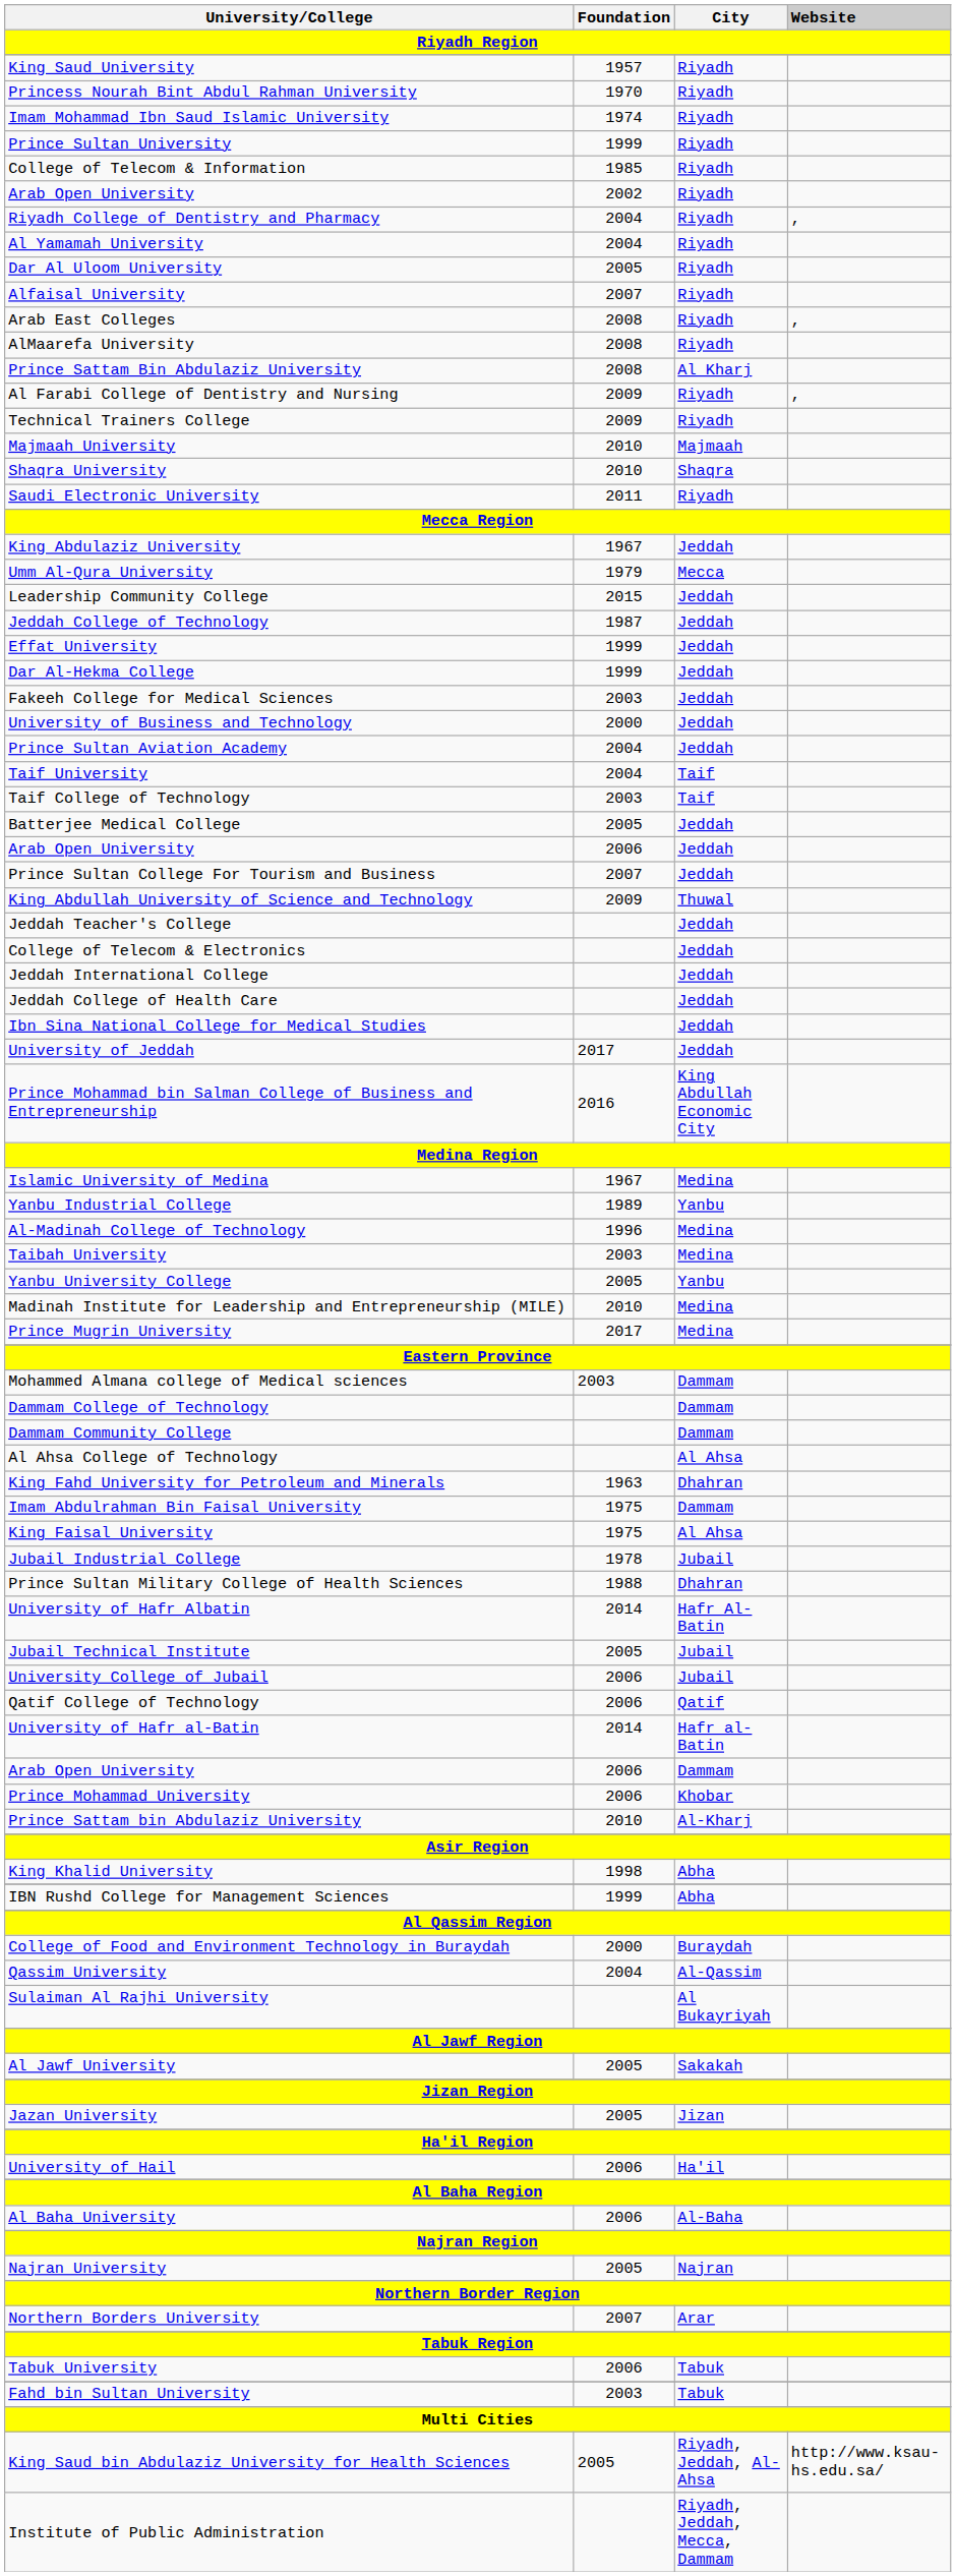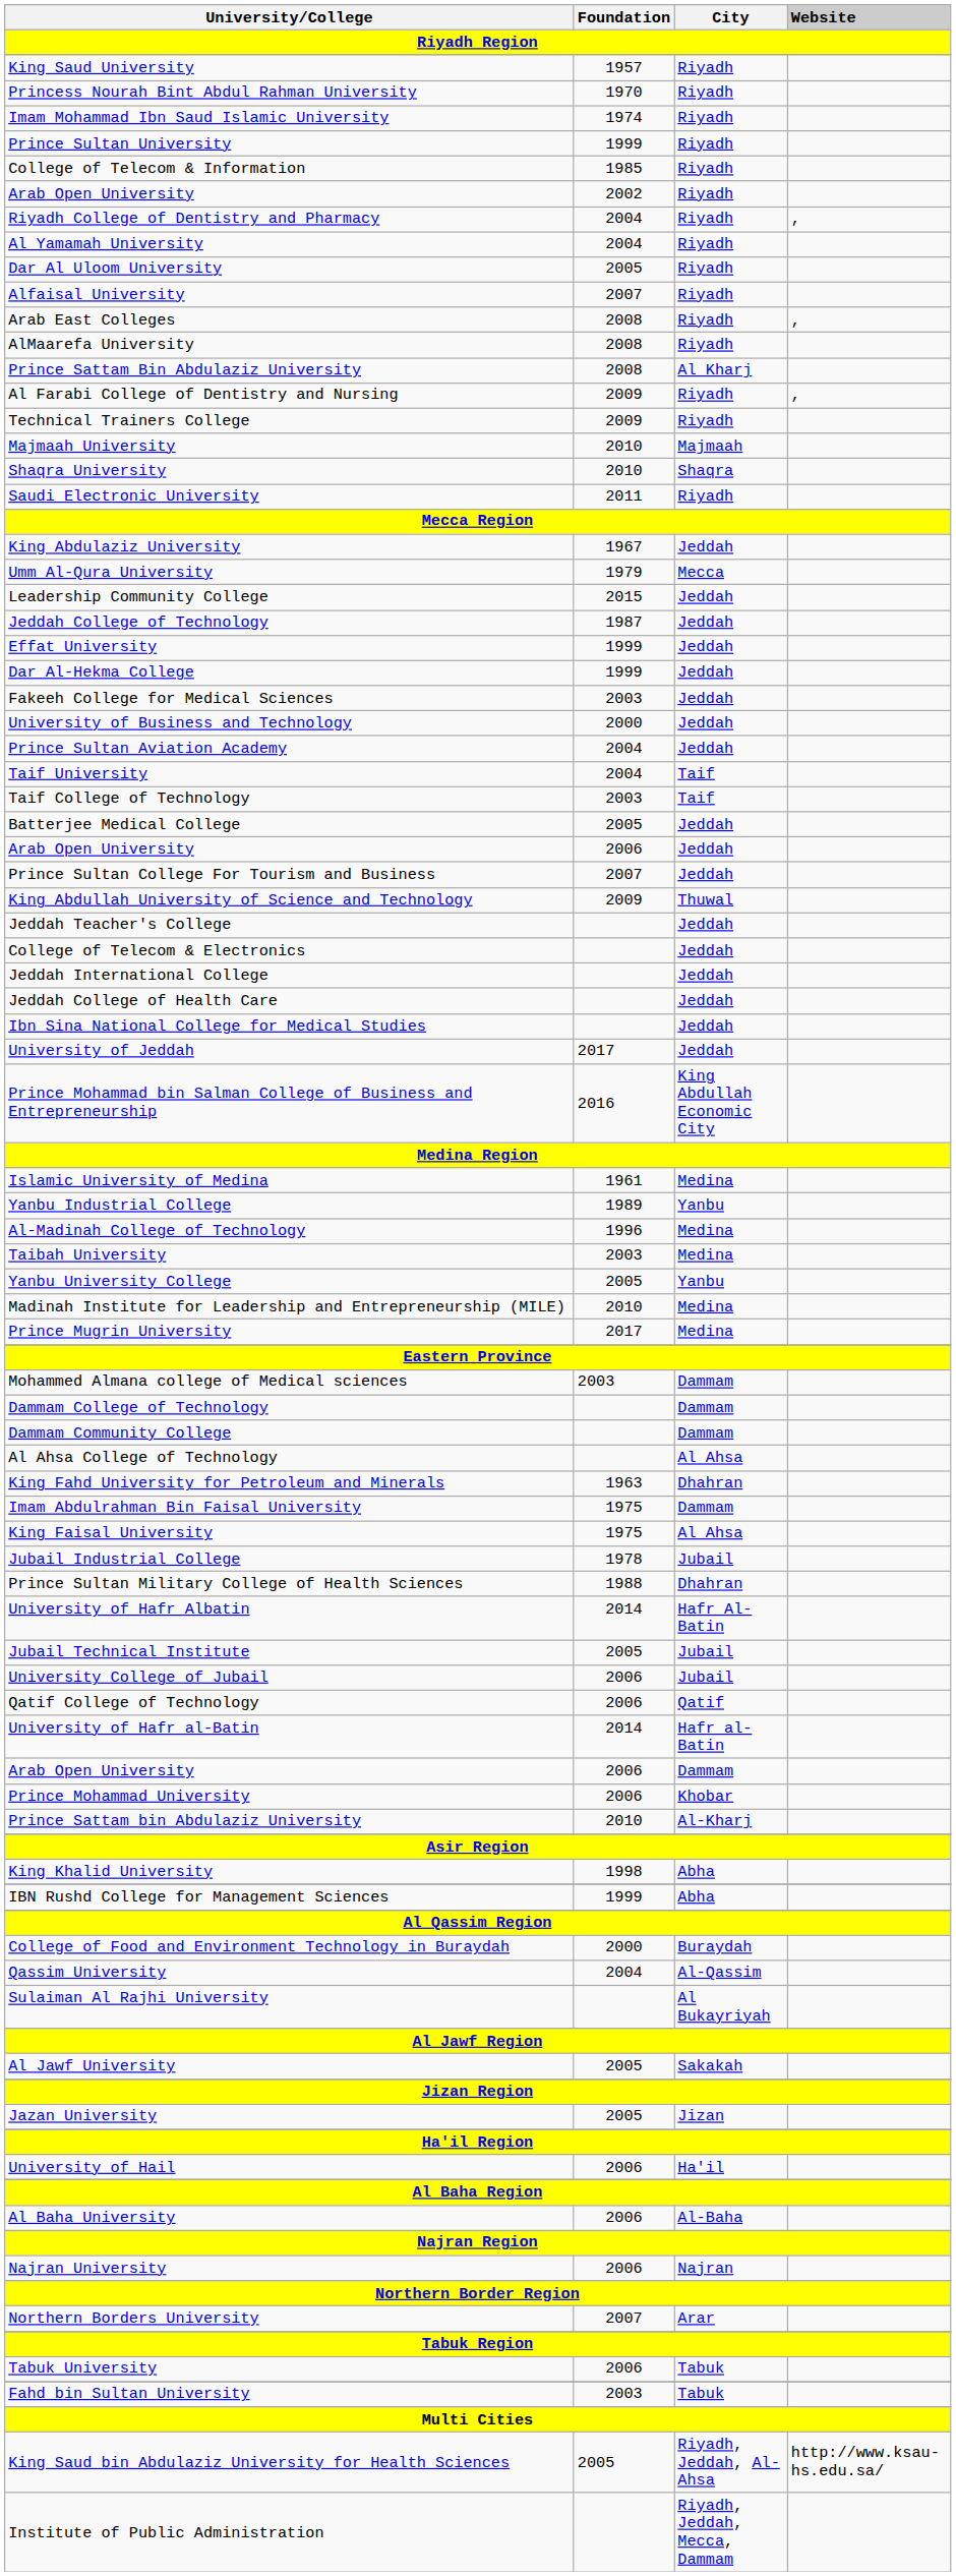 <table class="wikitable" width=90%">
 <tr bgcolor="#cccccc">
 <th>University/College</th>
 <th>Foundation</th>
 <th>City</th>
 <td><strong>Website</strong></td>
 </tr>
 <tr>
 <th colspan="4" style="background: yellow;border-top: 1px solid #aaaaaa;border-bottom: 1px solid #aaaaaa"><span><a href='#'>Riyadh Region</a></span></th>
 </tr>
 <tr>
 </tr>
 <tr valign="top">
 <td nowrap align=left><a href='#'>King Saud University</a></td>
 <td align="center">1957</td>
 <td><a href='#'>Riyadh</a></td>
 <td></td>
 </tr>
 <tr valign="top">
 <td nowrap="" align="left"><a href='#'>Princess Nourah Bint Abdul Rahman University</a></td>
 <td align="center">1970</td>
 <td><a href='#'>Riyadh</a></td>
 <td></td>
 </tr>
 <tr valign="top">
 <td nowrap align=left><a href='#'>Imam Mohammad Ibn Saud Islamic University</a></td>
 <td align="center">1974</td>
 <td><a href='#'>Riyadh</a></td>
 <td></td>
 </tr>
 <tr valign="top">
 <td nowrap align=left><a href='#'>Prince Sultan University</a></td>
 <td align="center">1999</td>
 <td><a href='#'>Riyadh</a></td>
 <td></td>
 </tr>
 <tr>
 <td>College of Telecom & Information</td>
 <td align="center">1985</td>
 <td><a href='#'>Riyadh</a></td>
 <td></td>
 </tr>
 <tr valign="top" five>
 <td nowrap="" align="left"><a href='#'>Arab Open University</a></td>
 <td align="center">2002</td>
 <td><a href='#'>Riyadh</a></td>
 <td></td>
 </tr>
 <tr valign="top">
 <td nowrap="" align="left"><a href='#'>Riyadh College of Dentistry and Pharmacy</a></td>
 <td align="center">2004</td>
 <td><a href='#'>Riyadh</a></td>
 <td>,</td>
 </tr>
 <tr valign="top">
 <td nowrap="" align="left"><a href='#'>Al Yamamah University</a></td>
 <td align="center">2004</td>
 <td><a href='#'>Riyadh</a></td>
 <td></td>
 </tr>
 <tr valign="top">
 <td nowrap="" align="left"><a href='#'>Dar Al Uloom University</a></td>
 <td align="center">2005</td>
 <td><a href='#'>Riyadh</a></td>
 <td></td>
 </tr>
 <tr valign="top">
 <td nowrap="" align="left"><a href='#'>Alfaisal University</a></td>
 <td align="center">2007</td>
 <td><a href='#'>Riyadh</a></td>
 <td></td>
 </tr>
 <tr valign="top">
 <td nowrap align=left>Arab East Colleges</td>
 <td align="center">2008</td>
 <td><a href='#'>Riyadh</a></td>
 <td>,</td>
 </tr>
 <tr valign="top">
 <td nowrap align=left>AlMaarefa University</td>
 <td align="center">2008</td>
 <td><a href='#'>Riyadh</a></td>
 <td></td>
 </tr>
 <tr valign="top">
 <td nowrap align=left><a href='#'>Prince Sattam Bin Abdulaziz University</a></td>
 <td align="center">2008</td>
 <td><a href='#'>Al Kharj</a></td>
 <td></td>
 </tr>
 <tr valign="top">
 <td nowrap="" align="left">Al Farabi College of Dentistry and Nursing</td>
 <td align="center">2009</td>
 <td><a href='#'>Riyadh</a></td>
 <td>,</td>
 </tr>
 <tr valign="top">
 <td nowrap align=left>Technical Trainers College</td>
 <td align="center">2009</td>
 <td><a href='#'>Riyadh</a></td>
 <td></td>
 </tr>
 <tr valign="top">
 <td nowrap="" align="left"><a href='#'>Majmaah University</a></td>
 <td align="center">2010</td>
 <td><a href='#'>Majmaah</a></td>
 <td></td>
 </tr>
 <tr valign="top">
 <td nowrap="" align="left"><a href='#'>Shaqra University</a></td>
 <td align="center">2010</td>
 <td><a href='#'>Shaqra</a></td>
 <td></td>
 </tr>
 <tr valign="top">
 <td nowrap="" align="left"><a href='#'>Saudi Electronic University</a></td>
 <td align="center">2011</td>
 <td><a href='#'>Riyadh</a></td>
 <td></td>
 </tr>
 <tr>
 <th colspan="4" style="background: yellow;border-top: 1px solid #aaaaaa;border-bottom: 1px solid #aaaaaa"><span><a href='#'>Mecca Region</a></span></th>
 </tr>
 <tr valign="top"|- valign="top">
 <td nowrap="" align="left"><a href='#'>King Abdulaziz University</a></td>
 <td align="center">1967</td>
 <td><a href='#'>Jeddah</a></td>
 <td></td>
 </tr>
 <tr valign="top">
 <td nowrap="" align="left"><a href='#'>Umm Al-Qura University</a></td>
 <td align="center">1979</td>
 <td><a href='#'>Mecca</a></td>
 <td></td>
 </tr>
 <tr valign="top">
 <td nowrap="" align="left">Leadership Community College</td>
 <td align="center">2015</td>
 <td><a href='#'>Jeddah</a></td>
 <td></td>
 </tr>
 <tr valign="top">
 <td nowrap="" align="left"><a href='#'>Jeddah College of Technology</a></td>
 <td align="center">1987</td>
 <td><a href='#'>Jeddah</a></td>
 <td></td>
 </tr>
 <tr valign="top">
 <td nowrap="" align="left"><a href='#'>Effat University</a></td>
 <td align="center">1999</td>
 <td><a href='#'>Jeddah</a></td>
 <td></td>
 </tr>
 <tr valign="top">
 <td nowrap="" align="left"><a href='#'>Dar Al-Hekma College</a></td>
 <td align="center">1999</td>
 <td><a href='#'>Jeddah</a></td>
 <td></td>
 </tr>
 <tr valign="top">
 <td nowrap="" align="left">Fakeeh College for Medical Sciences</td>
 <td align="center">2003</td>
 <td><a href='#'>Jeddah</a></td>
 <td></td>
 </tr>
 <tr valign="top">
 <td nowrap="" align="left"><a href='#'>University of Business and Technology</a></td>
 <td align="center">2000</td>
 <td><a href='#'>Jeddah</a></td>
 <td></td>
 </tr>
 <tr valign="top">
 <td nowrap="" align="left"><a href='#'>Prince Sultan Aviation Academy</a></td>
 <td align="center">2004</td>
 <td><a href='#'>Jeddah</a></td>
 <td></td>
 </tr>
 <tr valign="top">
 <td nowrap="" align="left"><a href='#'>Taif University</a></td>
 <td align="center">2004</td>
 <td><a href='#'>Taif</a></td>
 <td></td>
 </tr>
 <tr>
 <td>Taif College of Technology</td>
 <td align="center">2003</td>
 <td><a href='#'>Taif</a></td>
 <td></td>
 </tr>
 <tr valign="top">
 <td nowrap="" align="left">Batterjee Medical College</td>
 <td align="center">2005</td>
 <td><a href='#'>Jeddah</a></td>
 <td></td>
 </tr>
 <tr valign="top">
 <td nowrap="" align="left"><a href='#'>Arab Open University</a></td>
 <td align="center">2006</td>
 <td><a href='#'>Jeddah</a></td>
 <td></td>
 </tr>
 <tr valign="top">
 <td nowrap="" align="left">Prince Sultan College For Tourism and Business</td>
 <td align="center">2007</td>
 <td><a href='#'>Jeddah</a></td>
 <td></td>
 </tr>
 <tr>
 <td nowrap align=left><a href='#'>King Abdullah University of Science and Technology</a></td>
 <td align="center">2009</td>
 <td><a href='#'>Thuwal</a></td>
 <td></td>
 </tr>
 <tr valign="top">
 <td nowrap align=left>Jeddah Teacher's College</td>
 <td></td>
 <td><a href='#'>Jeddah</a></td>
 <td></td>
 </tr>
 <tr valign="top">
 <td nowrap align=left>College of Telecom & Electronics</td>
 <td></td>
 <td><a href='#'>Jeddah</a></td>
 <td></td>
 </tr>
 <tr valign="top">
 <td nowrap align=left>Jeddah International College</td>
 <td></td>
 <td><a href='#'>Jeddah</a></td>
 <td></td>
 </tr>
 <tr valign="top">
 <td nowrap align=left>Jeddah College of Health Care</td>
 <td></td>
 <td><a href='#'>Jeddah</a></td>
 <td></td>
 </tr>
 <tr valign="top">
 <td nowrap align=left><a href='#'>Ibn Sina National College for Medical Studies</a></td>
 <td></td>
 <td><a href='#'>Jeddah</a></td>
 <td></td>
 </tr>
 <tr valign=top>
 <td><a href='#'>University of Jeddah</a></td>
 <td>2017</td>
 <td><a href='#'>Jeddah</a></td>
 <td></td>
 </tr>
 <tr>
 <td><a href='#'>Prince Mohammad bin Salman College of Business and Entrepreneurship</a></td>
 <td>2016</td>
 <td><a href='#'>King Abdullah Economic City</a></td>
 <td></td>
 </tr>
 <tr>
 <th colspan="4" style="background: yellow;border-top: 1px solid #aaaaaa;border-bottom: 1px solid #aaaaaa"><span><a href='#'>Medina Region</a></span></th>
 </tr>
 <tr>
 <td nowrap align=left><a href='#'>Islamic University of Medina</a></td>
-<td align="center">1967</td>
+<td align="center">1961</td>
 <td><a href='#'>Medina</a></td>
 <td></td>
 </tr>
 <tr valign="top">
 <td nowrap="" align="left"><a href='#'>Yanbu Industrial College</a></td>
 <td align="center">1989</td>
 <td><a href='#'>Yanbu</a></td>
 <td></td>
 </tr>
 <tr valign="top">
 <td nowrap="" align="left"><a href='#'>Al-Madinah College of Technology</a></td>
 <td align="center">1996</td>
 <td><a href='#'>Medina</a></td>
 <td></td>
 </tr>
 <tr valign="top">
 <td nowrap="" align="left"><a href='#'>Taibah University</a></td>
 <td align="center">2003</td>
 <td><a href='#'>Medina</a></td>
 <td></td>
 </tr>
 <tr valign="top">
 <td nowrap="" align="left"><a href='#'>Yanbu University College</a></td>
 <td align="center">2005</td>
 <td><a href='#'>Yanbu</a></td>
 <td></td>
 </tr>
 <tr valign="top">
 <td nowrap align=left>Madinah Institute for Leadership and Entrepreneurship (MILE)</td>
 <td align="center">2010</td>
 <td><a href='#'>Medina</a></td>
 <td></td>
 </tr>
 <tr valign="top">
 <td nowrap="" align="left"><a href='#'>Prince Mugrin University</a></td>
 <td align="center">2017</td>
 <td><a href='#'>Medina</a></td>
 <td></td>
 </tr>
 <tr valign=top>
 </tr>
 <tr>
 <th colspan="4" style="background: yellow;border-top: 1px solid #aaaaaa;border-bottom: 1px solid #aaaaaa"><span><a href='#'>Eastern Province</a></span></th>
 </tr>
 <tr>
 <td>Mohammed Almana college of Medical sciences</td>
 <td>2003</td>
 <td><a href='#'>Dammam</a></td>
 <td></td>
 </tr>
 <tr>
 <td nowrap align=left><a href='#'>Dammam College of Technology</a></td>
 <td></td>
 <td><a href='#'>Dammam</a></td>
 <td></td>
 </tr>
 <tr valign="top">
 <td nowrap align=left><a href='#'>Dammam Community College</a></td>
 <td></td>
 <td><a href='#'>Dammam</a></td>
 <td></td>
 </tr>
 <tr valign="top">
 <td nowrap="" align="left">Al Ahsa College of Technology</td>
 <td align="center"></td>
 <td><a href='#'>Al Ahsa</a></td>
 <td></td>
 </tr>
 <tr valign="top">
 <td nowrap="" align="left"><a href='#'>King Fahd University for Petroleum and Minerals</a></td>
 <td align="center">1963</td>
 <td><a href='#'>Dhahran</a></td>
 <td></td>
 </tr>
 <tr valign="top">
 <td nowrap align=left><a href='#'>Imam Abdulrahman Bin Faisal University</a></td>
 <td align="center">1975</td>
 <td><a href='#'>Dammam</a></td>
 <td></td>
 </tr>
 <tr valign="top">
 <td nowrap="" align="left"><a href='#'>King Faisal University</a></td>
 <td align="center">1975</td>
 <td><a href='#'>Al Ahsa</a></td>
 <td></td>
 </tr>
 <tr valign="top">
 <td nowrap="" align="left"><a href='#'>Jubail Industrial College</a></td>
 <td align="center">1978</td>
 <td><a href='#'>Jubail</a></td>
 <td></td>
 </tr>
 <tr valign="top">
 <td nowrap align=left>Prince Sultan Military College of Health Sciences</td>
 <td align="center">1988</td>
 <td><a href='#'>Dhahran</a></td>
 <td></td>
 </tr>
 <tr valign="top">
 <td nowrap align=left><a href='#'>University of Hafr Albatin </a></td>
 <td align="center">2014</td>
 <td><a href='#'>Hafr Al-Batin</a></td>
 <td></td>
 </tr>
 <tr valign="top">
 <td nowrap="" align="left"><a href='#'>Jubail Technical Institute</a></td>
 <td align="center">2005</td>
 <td><a href='#'>Jubail</a></td>
 <td></td>
 </tr>
 <tr valign="top">
 <td nowrap="" align="left"><a href='#'>University College of Jubail</a></td>
 <td align="center">2006</td>
 <td><a href='#'>Jubail</a></td>
 <td></td>
 </tr>
 <tr valign="top">
 <td nowrap="" align="left">Qatif College of Technology</td>
 <td align="center">2006</td>
 <td><a href='#'>Qatif</a></td>
 <td></td>
 </tr>
 <tr valign="top">
 <td nowrap="" align="left"><a href='#'>University of Hafr al-Batin</a></td>
 <td align="center">2014</td>
 <td><a href='#'>Hafr al-Batin</a></td>
 <td></td>
 </tr>
 <tr valign="top">
 <td nowrap="" align="left"><a href='#'>Arab Open University</a></td>
 <td align="center">2006</td>
 <td><a href='#'>Dammam</a></td>
 <td></td>
 </tr>
 <tr valign="top">
 <td nowrap="" align="left"><a href='#'>Prince Mohammad University</a></td>
 <td align="center">2006</td>
 <td><a href='#'>Khobar</a></td>
 <td></td>
 </tr>
 <tr valign="top">
 <td nowrap="" align="left"><a href='#'>Prince Sattam bin Abdulaziz University</a></td>
 <td align="center">2010</td>
 <td><a href='#'>Al-Kharj</a></td>
 <td></td>
 </tr>
 <tr valign=top>
 </tr>
 <tr>
 <th colspan="4" style="background: yellow;border-top: 1px solid #aaaaaa;border-bottom: 1px solid #aaaaaa"><span><a href='#'>Asir Region</a></span></th>
 </tr>
 <tr>
 <td nowrap align=left><a href='#'>King Khalid University</a></td>
 <td align="center">1998</td>
 <td><a href='#'>Abha</a></td>
 <td></td>
 </tr>
 <tr valign=top>
 </tr>
 <tr>
 <td nowrap align=left>IBN Rushd College for Management Sciences</td>
 <td align="center">1999</td>
 <td><a href='#'>Abha</a></td>
 <td></td>
 </tr>
 <tr valign=top>
 </tr>
 <tr>
 <th colspan="4" style="background: yellow;border-top: 1px solid #aaaaaa;border-bottom: 1px solid #aaaaaa"><span><a href='#'>Al Qassim Region</a></span></th>
 </tr>
 <tr>
 <td nowrap align=left><a href='#'>College of Food and Environment Technology in Buraydah</a></td>
 <td align="center">2000</td>
 <td><a href='#'>Buraydah</a></td>
 <td></td>
 </tr>
 <tr valign="top">
 <td nowrap align=left><a href='#'>Qassim University</a></td>
 <td align="center">2004</td>
 <td><a href='#'>Al-Qassim</a></td>
 <td></td>
 </tr>
 <tr valign="top">
 <td nowrap align=left><a href='#'>Sulaiman Al Rajhi University</a></td>
 <td></td>
 <td><a href='#'>Al Bukayriyah</a></td>
 <td></td>
 </tr>
 <tr valign=top>
 </tr>
 <tr>
 <th colspan="4" style="background: yellow;border-top: 1px solid #aaaaaa;border-bottom: 1px solid #aaaaaa"><span><a href='#'>Al Jawf Region</a></span></th>
 </tr>
 <tr>
 <td nowrap align=left><a href='#'>Al Jawf University</a></td>
 <td align="center">2005</td>
 <td><a href='#'>Sakakah</a></td>
 <td></td>
 </tr>
 <tr valign=top>
 </tr>
 <tr>
 <th colspan="4" style="background: yellow;border-top: 1px solid #aaaaaa;border-bottom: 1px solid #aaaaaa"><span><a href='#'>Jizan Region</a></span></th>
 </tr>
 <tr>
 <td nowrap align=left><a href='#'>Jazan University</a></td>
 <td align="center">2005</td>
 <td><a href='#'>Jizan</a></td>
 <td></td>
 </tr>
 <tr valign=top>
 </tr>
 <tr>
 <th colspan="4" style="background: yellow;border-top: 1px solid #aaaaaa;border-bottom: 1px solid #aaaaaa"><span><a href='#'>Ha'il Region</a></span></th>
 </tr>
 <tr>
 <td nowrap align=left><a href='#'>University of Hail</a></td>
 <td align="center">2006</td>
 <td><a href='#'>Ha'il</a></td>
 <td></td>
 </tr>
 <tr valign=top>
 </tr>
 <tr>
 <th colspan="4" style="background: yellow;border-top: 1px solid #aaaaaa;border-bottom: 1px solid #aaaaaa"><span><a href='#'>Al Baha Region</a></span></th>
 </tr>
 <tr>
 <td nowrap align=left><a href='#'>Al Baha University</a></td>
 <td nowrap="" align="center">2006</td>
 <td><a href='#'>Al-Baha</a></td>
 <td></td>
 </tr>
 <tr valign=top>
 </tr>
 <tr>
 <th colspan="4" style="background: yellow;border-top: 1px solid #aaaaaa;border-bottom: 1px solid #aaaaaa"><span><a href='#'>Najran Region</a></span></th>
 </tr>
 <tr>
 <td nowrap align=left><a href='#'>Najran University</a></td>
-<td align="center">2005</td>
+<td align="center">2006</td>
 <td><a href='#'>Najran</a></td>
 <td></td>
 </tr>
 <tr valign=top>
 </tr>
 <tr valign=top>
 </tr>
 <tr>
 <th colspan="4" style="background: yellow;border-top: 1px solid #aaaaaa;border-bottom: 1px solid #aaaaaa"><span><a href='#'>Northern Border Region</a></span></th>
 </tr>
 <tr>
 <td nowrap align=left><a href='#'>Northern Borders University</a></td>
 <td nowrap="" align="center">2007</td>
 <td><a href='#'>Arar</a></td>
 <td></td>
 </tr>
 <tr valign=top>
 </tr>
 <tr>
 <th colspan="4" style="background: yellow;border-top: 1px solid #aaaaaa;border-bottom: 1px solid #aaaaaa"><span><a href='#'>Tabuk Region</a></span></th>
 </tr>
 <tr>
 <td nowrap align=left><a href='#'>Tabuk University</a></td>
 <td nowrap="" align="center">2006</td>
 <td><a href='#'>Tabuk</a></td>
 <td></td>
 </tr>
 <tr valign=top>
 </tr>
 <tr valign=top>
 </tr>
 <tr>
 <td nowrap align=left><a href='#'>Fahd bin Sultan University</a></td>
 <td align="center">2003</td>
 <td><a href='#'>Tabuk</a></td>
 <td></td>
 </tr>
 <tr valign=top>
 </tr>
 <tr valign=top>
 </tr>
 <tr>
 <th colspan="4" style="background: yellow;border-top: 1px solid #aaaaaa;border-bottom: 1px solid #aaaaaa"><span>Multi Cities</span></th>
 </tr>
 <tr>
 <td><a href='#'>King Saud bin Abdulaziz University for Health Sciences</a></td>
 <td>2005</td>
 <td><a href='#'>Riyadh</a>, <a href='#'>Jeddah</a>, <a href='#'>Al-Ahsa</a></td>
 <td>http://www.ksau-hs.edu.sa/</td>
 </tr>
 <tr>
 <td nowrap="" align="left">Institute of Public Administration</td>
 <td></td>
 <td><a href='#'>Riyadh</a>, <a href='#'>Jeddah</a>, <a href='#'>Mecca</a>, <a href='#'>Dammam</a></td>
 <td></td>
 </tr>
 <tr valign=top>
 </tr>
 </table>
